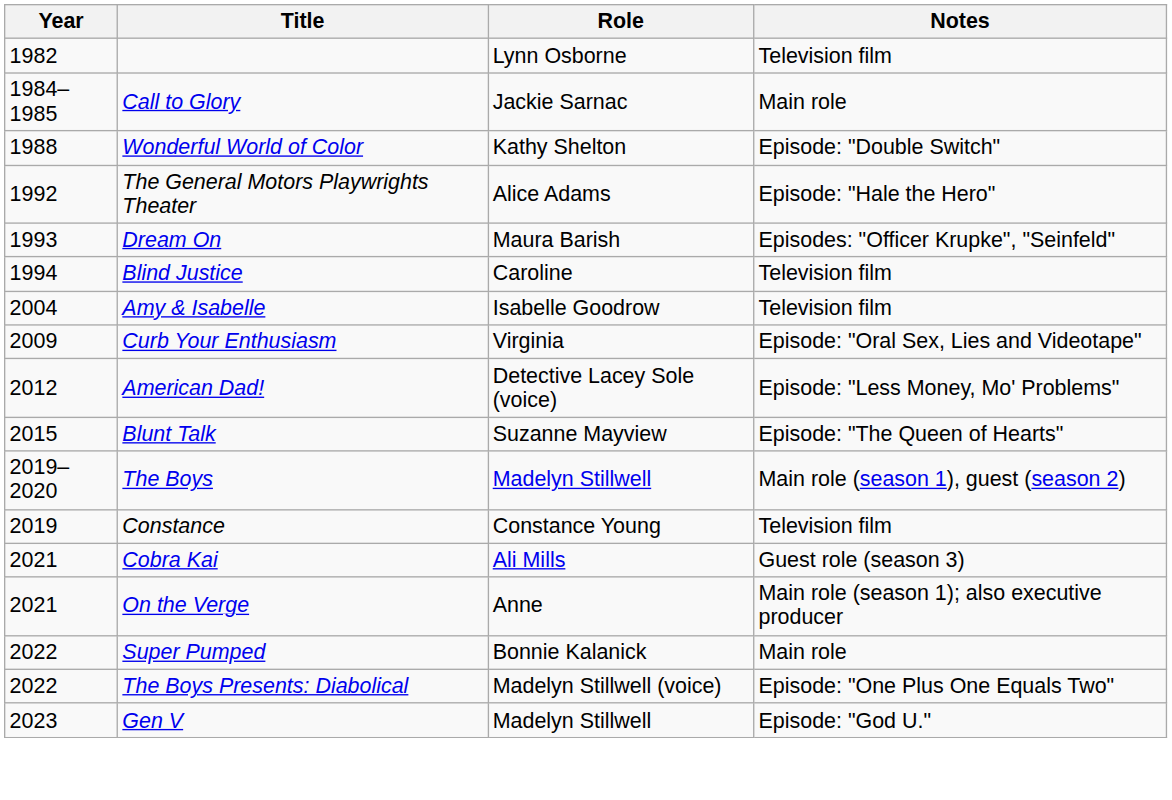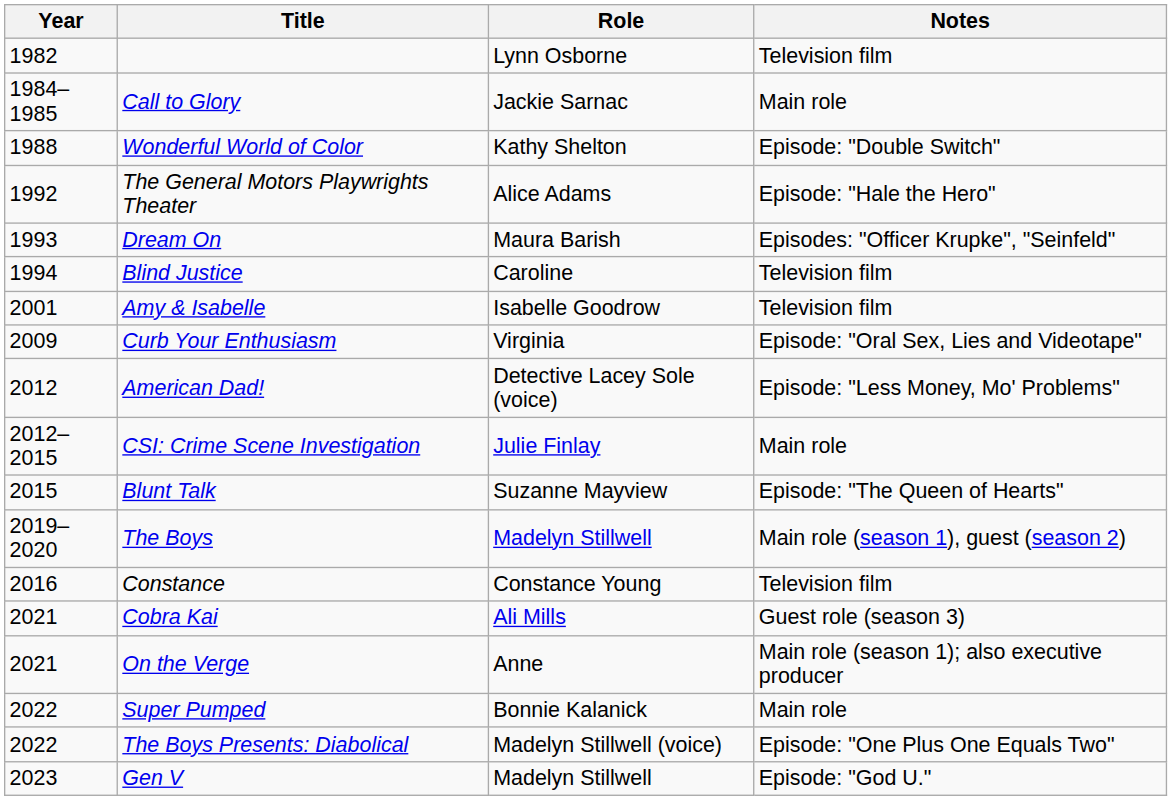 <table class="wikitable sortable">
 <tr>
 <th>Year</th>
 <th>Title</th>
 <th>Role</th>
 <th class="unsortable">Notes</th>
 </tr>
 <tr>
 <td>1982</td>
 <td><em></em></td>
 <td>Lynn Osborne</td>
 <td>Television film</td>
 </tr>
 <tr>
 <td>1984–1985</td>
 <td><em><a href='#'>Call to Glory</a></em></td>
 <td>Jackie Sarnac</td>
 <td>Main role</td>
 </tr>
 <tr>
 <td>1988</td>
 <td><em><a href='#'>Wonderful World of Color</a></em></td>
 <td>Kathy Shelton</td>
 <td>Episode: "Double Switch"</td>
 </tr>
 <tr>
 <td>1992</td>
 <td><em>The General Motors Playwrights Theater</em></td>
 <td>Alice Adams</td>
 <td>Episode: "Hale the Hero"</td>
 </tr>
 <tr>
 <td>1993</td>
 <td><em><a href='#'>Dream On</a></em></td>
 <td>Maura Barish</td>
 <td>Episodes: "Officer Krupke", "Seinfeld"</td>
 </tr>
 <tr>
 <td>1994</td>
 <td><em><a href='#'>Blind Justice</a></em></td>
 <td>Caroline</td>
 <td>Television film</td>
 </tr>
 <tr>
-<td>2004</td>
+<td>2001</td>
 <td><em><a href='#'>Amy & Isabelle</a></em></td>
 <td>Isabelle Goodrow</td>
 <td>Television film</td>
 </tr>
 <tr>
 <td>2009</td>
 <td><em><a href='#'>Curb Your Enthusiasm</a></em></td>
 <td>Virginia</td>
 <td>Episode: "Oral Sex, Lies and Videotape"</td>
 </tr>
 <tr>
 <td>2012</td>
 <td><em><a href='#'>American Dad!</a></em></td>
 <td>Detective Lacey Sole (voice)</td>
 <td>Episode: "Less Money, Mo' Problems"</td>
 </tr>
 <tr>
+<td>2012–2015</td>
+<td><em><a href='#'>CSI: Crime Scene Investigation</a></em></td>
+<td><a href='#'>Julie Finlay</a></td>
+<td>Main role</td>
+</tr>
+<tr>
 <td>2015</td>
 <td><em><a href='#'>Blunt Talk</a></em></td>
 <td>Suzanne Mayview</td>
 <td>Episode: "The Queen of Hearts"</td>
 </tr>
 <tr>
 <td>2019–2020</td>
 <td><em><a href='#'>The Boys</a></em></td>
 <td><a href='#'>Madelyn Stillwell</a></td>
 <td>Main role (<a href='#'>season 1</a>), guest (<a href='#'>season 2</a>)</td>
 </tr>
 <tr>
-<td>2019</td>
+<td>2016</td>
 <td><em>Constance</em></td>
 <td>Constance Young</td>
 <td>Television film</td>
 </tr>
 <tr>
 <td>2021</td>
 <td><em><a href='#'>Cobra Kai</a></em></td>
 <td><a href='#'>Ali Mills</a></td>
 <td>Guest role (season 3)</td>
 </tr>
 <tr>
 <td>2021</td>
 <td><em><a href='#'>On the Verge</a></em></td>
 <td>Anne</td>
 <td>Main role (season 1); also executive producer</td>
 </tr>
 <tr>
 <td>2022</td>
 <td><em><a href='#'>Super Pumped</a></em></td>
 <td>Bonnie Kalanick</td>
 <td>Main role</td>
 </tr>
 <tr>
 <td>2022</td>
 <td><em><a href='#'>The Boys Presents: Diabolical</a></em></td>
 <td>Madelyn Stillwell (voice)</td>
 <td>Episode: "One Plus One Equals Two"</td>
 </tr>
 <tr>
 <td>2023</td>
 <td><em><a href='#'>Gen V</a></em></td>
 <td>Madelyn Stillwell</td>
 <td>Episode: "God U."</td>
 </tr>
 </table>
